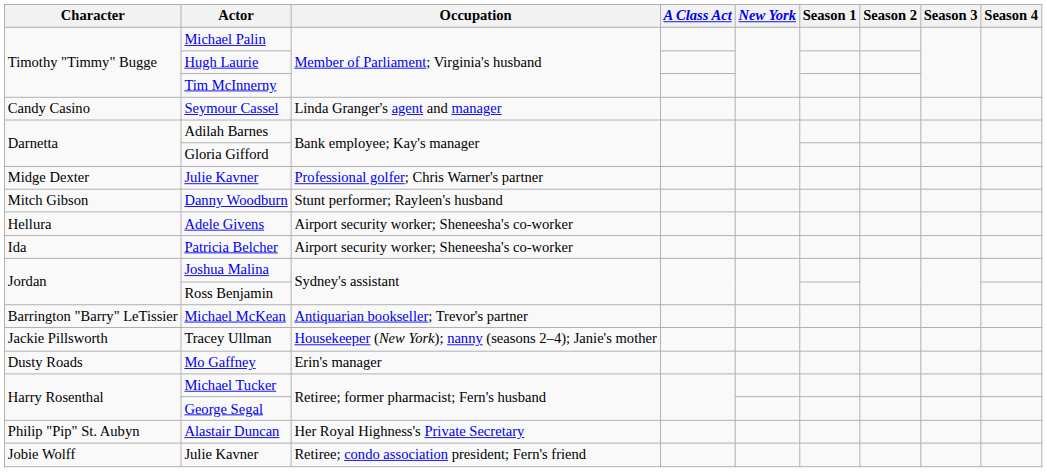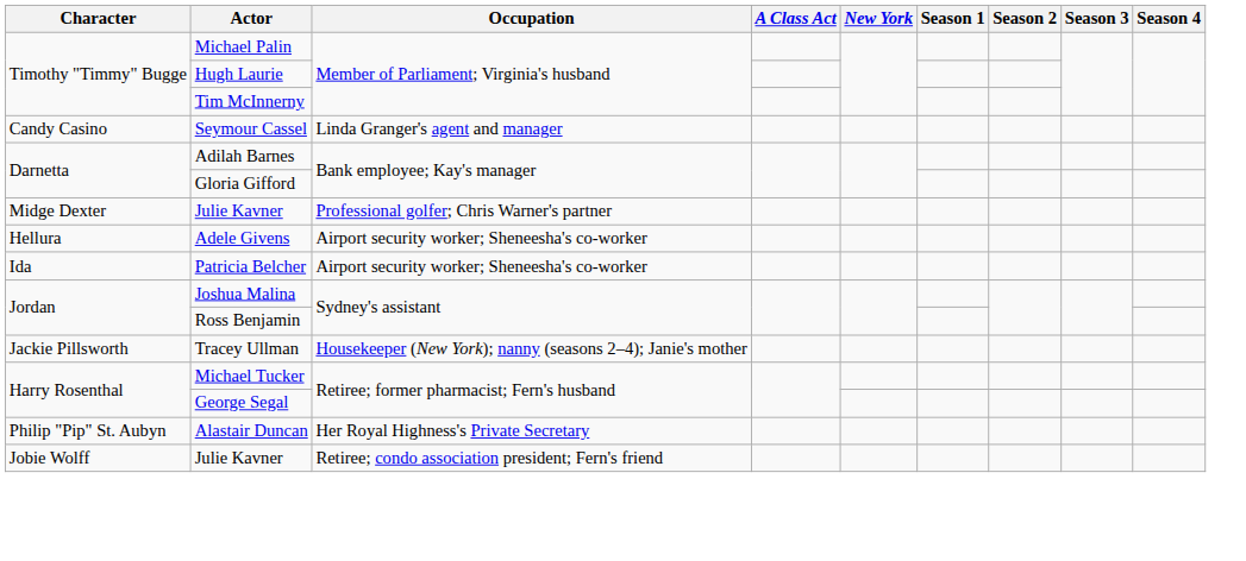 <table class="wikitable">
 <tr>
 <th>Character</th>
 <th>Actor</th>
 <th>Occupation</th>
 <th><em><a href='#'>A Class Act</a></em></th>
 <th><em><a href='#'>New York</a></em></th>
 <th>Season 1</th>
 <th>Season 2</th>
 <th>Season 3</th>
 <th>Season 4</th>
 </tr>
 <tr>
 <td rowspan="3">Timothy "Timmy" Bugge</td>
 <td><a href='#'>Michael Palin</a></td>
 <td rowspan="3"><a href='#'>Member of Parliament</a>; Virginia's husband</td>
 <td></td>
 <td rowspan="3"></td>
 <td></td>
 <td></td>
 <td rowspan="3"></td>
 <td rowspan="3"></td>
 </tr>
 <tr>
 <td><a href='#'>Hugh Laurie</a></td>
 <td></td>
 <td></td>
 <td></td>
 </tr>
 <tr>
 <td><a href='#'>Tim McInnerny</a></td>
 <td></td>
 <td></td>
 <td></td>
 </tr>
 <tr>
 <td>Candy Casino</td>
 <td><a href='#'>Seymour Cassel</a></td>
 <td>Linda Granger's <a href='#'>agent</a> and <a href='#'>manager</a></td>
 <td></td>
 <td></td>
 <td></td>
 <td></td>
 <td></td>
 <td></td>
 </tr>
 <tr>
 <td rowspan="2">Darnetta</td>
 <td>Adilah Barnes</td>
 <td rowspan="2">Bank employee; Kay's manager</td>
 <td rowspan="2"></td>
 <td rowspan="2"></td>
 <td></td>
 <td></td>
 <td></td>
 <td rowspan="1"></td>
 </tr>
 <tr>
 <td>Gloria Gifford</td>
 <td></td>
 <td></td>
 <td></td>
 <td></td>
 </tr>
 <tr>
 <td>Midge Dexter</td>
 <td><a href='#'>Julie Kavner</a></td>
 <td><a href='#'>Professional golfer</a>; Chris Warner's partner</td>
 <td></td>
 <td></td>
 <td></td>
 <td></td>
 <td></td>
 <td></td>
 </tr>
 <tr>
-<td>Mitch Gibson</td>
-<td><a href='#'>Danny Woodburn</a></td>
-<td>Stunt performer; Rayleen's husband</td>
-<td></td>
-<td></td>
-<td></td>
-<td></td>
-<td></td>
-<td></td>
-</tr>
-<tr>
 <td>Hellura</td>
 <td><a href='#'>Adele Givens</a></td>
 <td>Airport security worker; Sheneesha's co-worker</td>
 <td></td>
 <td></td>
 <td></td>
 <td></td>
 <td></td>
 <td></td>
 </tr>
 <tr>
 <td>Ida</td>
 <td><a href='#'>Patricia Belcher</a></td>
 <td>Airport security worker; Sheneesha's co-worker</td>
 <td></td>
 <td></td>
 <td></td>
 <td></td>
 <td></td>
 <td></td>
 </tr>
 <tr>
 <td rowspan="2">Jordan</td>
 <td><a href='#'>Joshua Malina</a></td>
 <td rowspan="2">Sydney's assistant</td>
 <td rowspan="2"></td>
 <td rowspan="2"></td>
 <td></td>
 <td rowspan="2"></td>
 <td rowspan="2"></td>
 <td></td>
 </tr>
 <tr>
 <td>Ross Benjamin</td>
 <td></td>
 <td></td>
 </tr>
 <tr>
-<td>Barrington "Barry" LeTissier</td>
-<td><a href='#'>Michael McKean</a></td>
-<td><a href='#'>Antiquarian bookseller</a>; Trevor's partner</td>
-<td></td>
-<td></td>
-<td></td>
-<td></td>
-<td></td>
-<td></td>
-</tr>
-<tr>
 <td>Jackie Pillsworth</td>
 <td>Tracey Ullman</td>
 <td><a href='#'>Housekeeper</a> (<em>New York</em>); <a href='#'>nanny</a> (seasons 2–4); Janie's mother</td>
-<td></td>
-<td></td>
-<td></td>
-<td></td>
-<td></td>
-<td></td>
-</tr>
-<tr>
-<td>Dusty Roads</td>
-<td><a href='#'>Mo Gaffney</a></td>
-<td>Erin's manager</td>
 <td></td>
 <td></td>
 <td></td>
 <td></td>
 <td></td>
 <td></td>
 </tr>
 <tr>
 <td rowspan="2">Harry Rosenthal</td>
 <td><a href='#'>Michael Tucker</a></td>
 <td rowspan="2">Retiree; former pharmacist; Fern's husband</td>
 <td rowspan="2"></td>
 <td></td>
 <td></td>
 <td></td>
 <td></td>
 <td></td>
 </tr>
 <tr>
 <td><a href='#'>George Segal</a></td>
 <td></td>
 <td></td>
 <td></td>
 <td></td>
 <td></td>
 </tr>
 <tr>
 <td>Philip "Pip" St. Aubyn</td>
 <td><a href='#'>Alastair Duncan</a></td>
 <td>Her Royal Highness's <a href='#'>Private Secretary</a></td>
 <td></td>
 <td></td>
 <td></td>
 <td></td>
 <td></td>
 <td></td>
 </tr>
 <tr>
 <td>Jobie Wolff</td>
 <td>Julie Kavner</td>
 <td>Retiree; <a href='#'>condo association</a> president; Fern's friend</td>
 <td></td>
 <td></td>
 <td></td>
 <td></td>
 <td></td>
 <td></td>
 </tr>
 </table>
